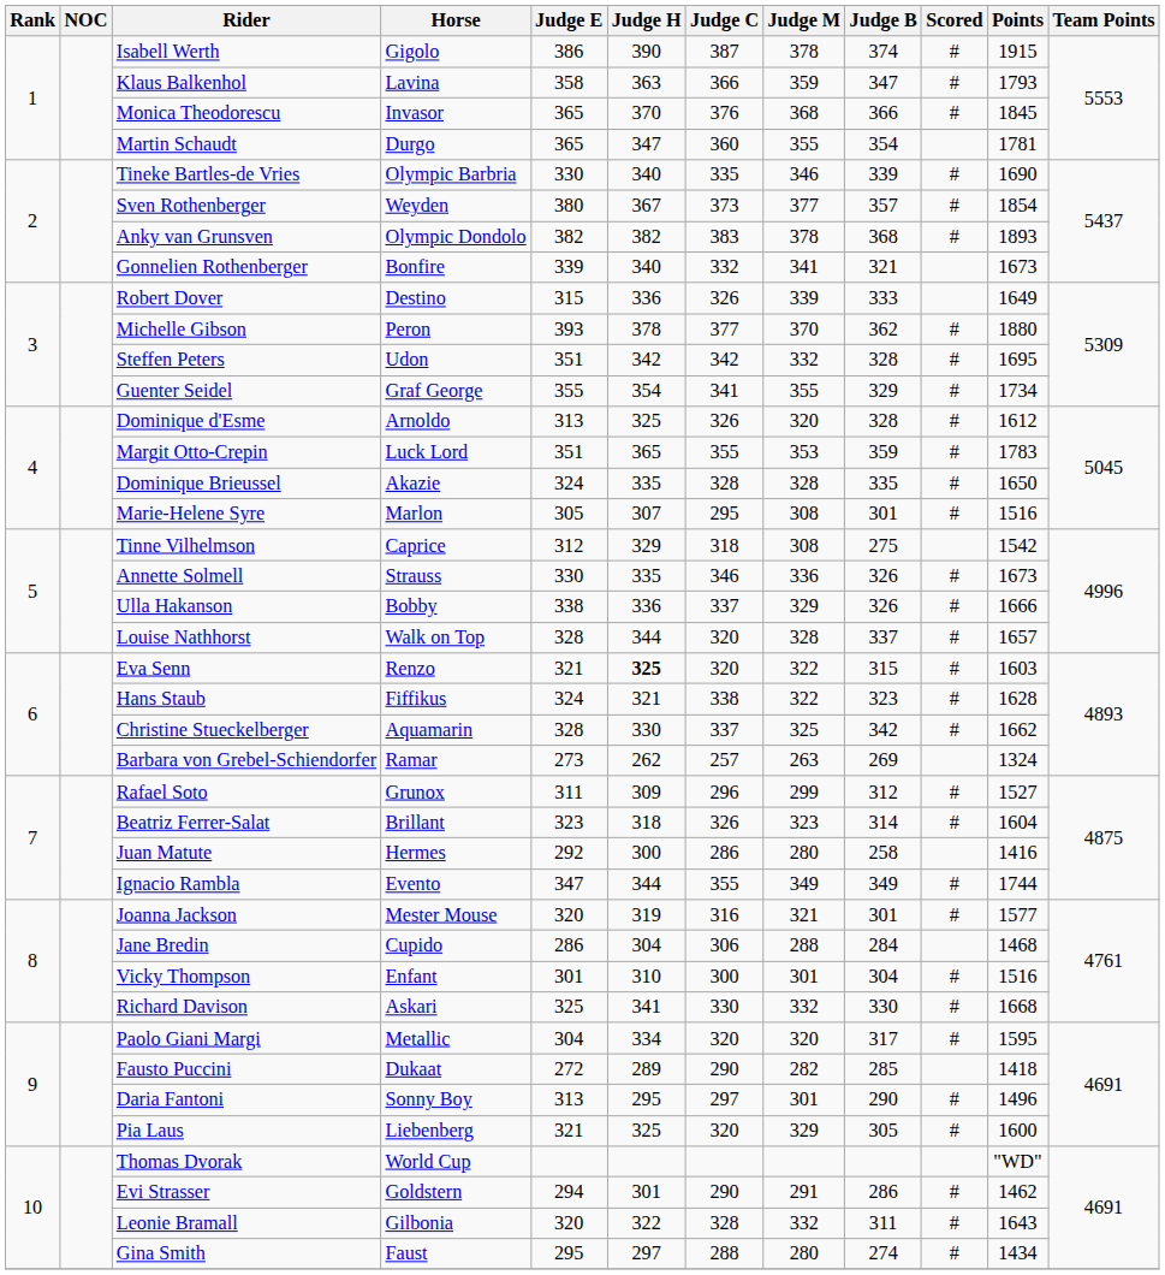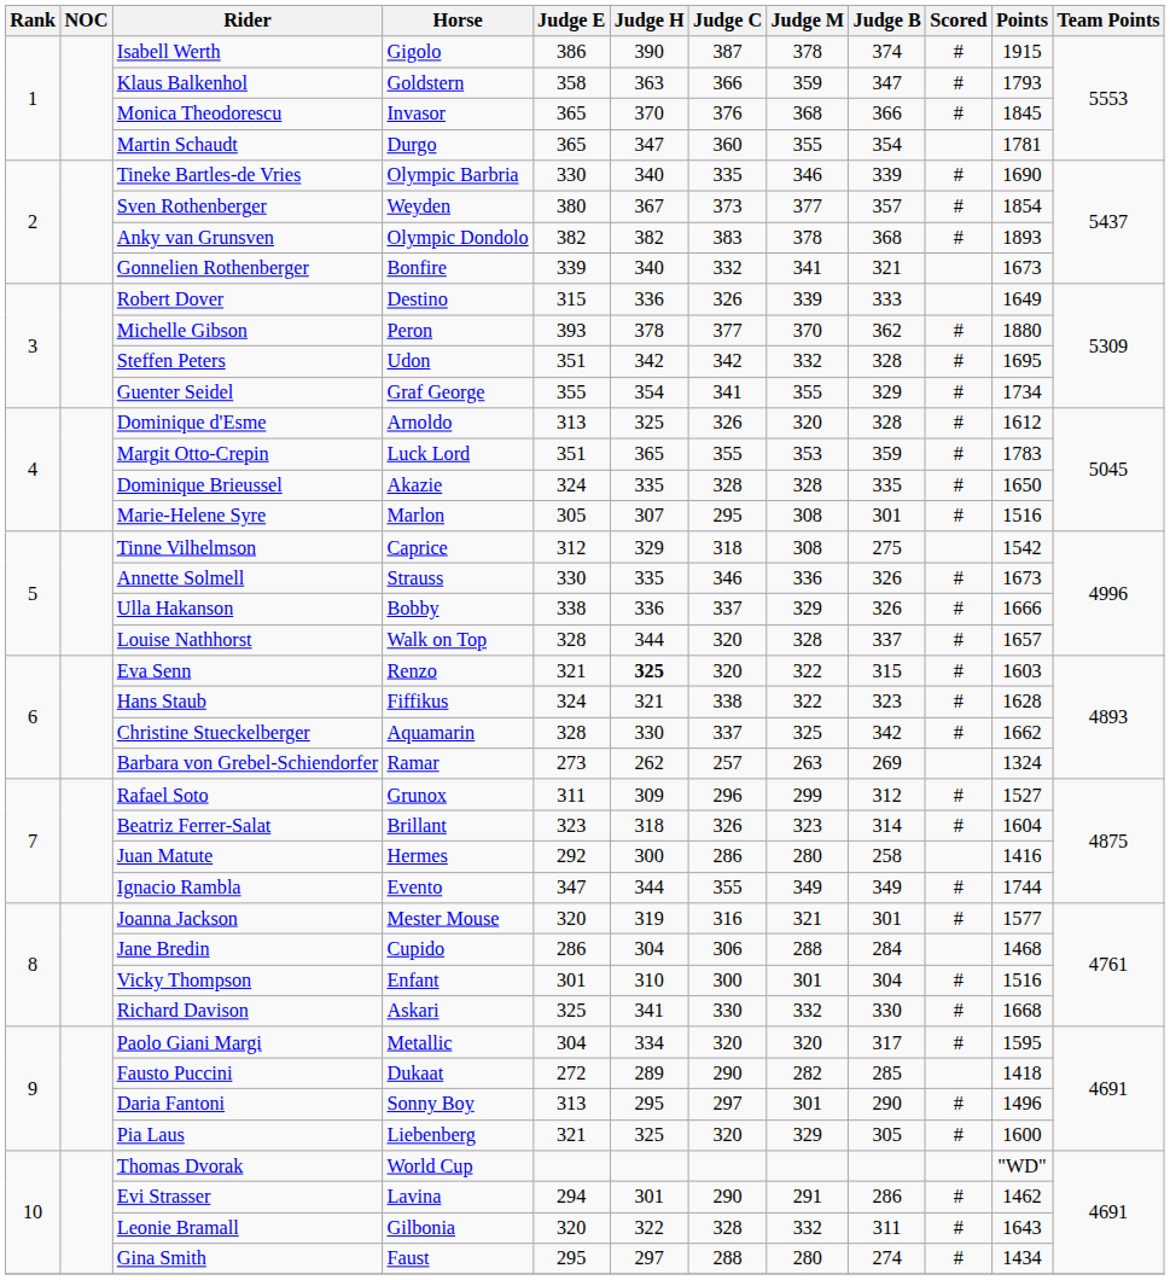 <table class="wikitable" style="text-align:center;">
 <tr>
 <th>Rank</th>
 <th>NOC</th>
 <th>Rider</th>
 <th>Horse</th>
 <th>Judge E</th>
 <th>Judge H</th>
 <th>Judge C</th>
 <th>Judge M</th>
 <th>Judge B</th>
 <th>Scored</th>
 <th>Points</th>
 <th>Team Points</th>
 </tr>
 <tr>
 <td rowspan=4 valign=middle>1</td>
 <td rowspan=4 align=middle></td>
 <td align=left><a href='#'>Isabell Werth</a></td>
 <td align=left><a href='#'>Gigolo</a></td>
 <td>386</td>
 <td>390</td>
 <td>387</td>
 <td>378</td>
 <td>374</td>
 <td>#</td>
 <td>1915</td>
 <td rowspan=4>5553</td>
 </tr>
 <tr>
 <td align=left><a href='#'>Klaus Balkenhol</a></td>
-<td align=left><a href='#'>Lavina</a></td>
+<td align=left><a href='#'>Goldstern</a></td>
 <td>358</td>
 <td>363</td>
 <td>366</td>
 <td>359</td>
 <td>347</td>
 <td>#</td>
 <td>1793</td>
 </tr>
 <tr>
 <td align=left><a href='#'>Monica Theodorescu</a></td>
 <td align=left><a href='#'>Invasor</a></td>
 <td>365</td>
 <td>370</td>
 <td>376</td>
 <td>368</td>
 <td>366</td>
 <td>#</td>
 <td>1845</td>
 </tr>
 <tr>
 <td align=left><a href='#'>Martin Schaudt</a></td>
 <td align=left><a href='#'>Durgo</a></td>
 <td>365</td>
 <td>347</td>
 <td>360</td>
 <td>355</td>
 <td>354</td>
 <td></td>
 <td>1781</td>
 </tr>
 <tr>
 <td rowspan=4 valign=middle>2</td>
 <td rowspan=4 align=middle></td>
 <td align=left><a href='#'>Tineke Bartles-de Vries</a></td>
 <td align=left><a href='#'>Olympic Barbria</a></td>
 <td>330</td>
 <td>340</td>
 <td>335</td>
 <td>346</td>
 <td>339</td>
 <td>#</td>
 <td>1690</td>
 <td rowspan=4>5437</td>
 </tr>
 <tr>
 <td align=left><a href='#'>Sven Rothenberger</a></td>
 <td align=left><a href='#'>Weyden</a></td>
 <td>380</td>
 <td>367</td>
 <td>373</td>
 <td>377</td>
 <td>357</td>
 <td>#</td>
 <td>1854</td>
 </tr>
 <tr>
 <td align=left><a href='#'>Anky van Grunsven</a></td>
 <td align=left><a href='#'>Olympic Dondolo</a></td>
 <td>382</td>
 <td>382</td>
 <td>383</td>
 <td>378</td>
 <td>368</td>
 <td>#</td>
 <td>1893</td>
 </tr>
 <tr>
 <td align=left><a href='#'>Gonnelien Rothenberger</a></td>
 <td align=left><a href='#'>Bonfire</a></td>
 <td>339</td>
 <td>340</td>
 <td>332</td>
 <td>341</td>
 <td>321</td>
 <td></td>
 <td>1673</td>
 </tr>
 <tr>
 <td rowspan=4 valign=middle>3</td>
 <td rowspan=4 align=middle></td>
 <td align=left><a href='#'>Robert Dover</a></td>
 <td align=left><a href='#'>Destino</a></td>
 <td>315</td>
 <td>336</td>
 <td>326</td>
 <td>339</td>
 <td>333</td>
 <td></td>
 <td>1649</td>
 <td rowspan=4>5309</td>
 </tr>
 <tr>
 <td align=left><a href='#'>Michelle Gibson</a></td>
 <td align=left><a href='#'>Peron</a></td>
 <td>393</td>
 <td>378</td>
 <td>377</td>
 <td>370</td>
 <td>362</td>
 <td>#</td>
 <td>1880</td>
 </tr>
 <tr>
 <td align=left><a href='#'>Steffen Peters</a></td>
 <td align=left><a href='#'>Udon</a></td>
 <td>351</td>
 <td>342</td>
 <td>342</td>
 <td>332</td>
 <td>328</td>
 <td>#</td>
 <td>1695</td>
 </tr>
 <tr>
 <td align=left><a href='#'>Guenter Seidel</a></td>
 <td align=left><a href='#'>Graf George</a></td>
 <td>355</td>
 <td>354</td>
 <td>341</td>
 <td>355</td>
 <td>329</td>
 <td>#</td>
 <td>1734</td>
 </tr>
 <tr>
 <td rowspan=4 valign=middle>4</td>
 <td rowspan=4 align=middle></td>
 <td align=left><a href='#'>Dominique d'Esme</a></td>
 <td align=left><a href='#'>Arnoldo</a></td>
 <td>313</td>
 <td>325</td>
 <td>326</td>
 <td>320</td>
 <td>328</td>
 <td>#</td>
 <td>1612</td>
 <td rowspan=4>5045</td>
 </tr>
 <tr>
 <td align=left><a href='#'>Margit Otto-Crepin</a></td>
 <td align=left><a href='#'>Luck Lord</a></td>
 <td>351</td>
 <td>365</td>
 <td>355</td>
 <td>353</td>
 <td>359</td>
 <td>#</td>
 <td>1783</td>
 </tr>
 <tr>
 <td align=left><a href='#'>Dominique Brieussel</a></td>
 <td align=left><a href='#'>Akazie</a></td>
 <td>324</td>
 <td>335</td>
 <td>328</td>
 <td>328</td>
 <td>335</td>
 <td>#</td>
 <td>1650</td>
 </tr>
 <tr>
 <td align=left><a href='#'>Marie-Helene Syre</a></td>
 <td align=left><a href='#'>Marlon</a></td>
 <td>305</td>
 <td>307</td>
 <td>295</td>
 <td>308</td>
 <td>301</td>
 <td>#</td>
 <td>1516</td>
 </tr>
 <tr>
 <td rowspan=4 valign=middle>5</td>
 <td rowspan=4 align=middle></td>
 <td align=left><a href='#'>Tinne Vilhelmson</a></td>
 <td align=left><a href='#'>Caprice</a></td>
 <td>312</td>
 <td>329</td>
 <td>318</td>
 <td>308</td>
 <td>275</td>
 <td></td>
 <td>1542</td>
 <td rowspan=4>4996</td>
 </tr>
 <tr>
 <td align=left><a href='#'>Annette Solmell</a></td>
 <td align=left><a href='#'>Strauss</a></td>
 <td>330</td>
 <td>335</td>
 <td>346</td>
 <td>336</td>
 <td>326</td>
 <td>#</td>
 <td>1673</td>
 </tr>
 <tr>
 <td align=left><a href='#'>Ulla Hakanson</a></td>
 <td align=left><a href='#'>Bobby</a></td>
 <td>338</td>
 <td>336</td>
 <td>337</td>
 <td>329</td>
 <td>326</td>
 <td>#</td>
 <td>1666</td>
 </tr>
 <tr>
 <td align=left><a href='#'>Louise Nathhorst</a></td>
 <td align=left><a href='#'>Walk on Top</a></td>
 <td>328</td>
 <td>344</td>
 <td>320</td>
 <td>328</td>
 <td>337</td>
 <td>#</td>
 <td>1657</td>
 </tr>
 <tr>
 <td rowspan=4 valign=middle>6</td>
 <td rowspan=4 align=middle></td>
 <td align=left><a href='#'>Eva Senn</a></td>
 <td align=left><a href='#'>Renzo</a></td>
 <td>321</td>
 <td><strong>325</strong></td>
 <td>320</td>
 <td>322</td>
 <td>315</td>
 <td>#</td>
 <td>1603</td>
 <td rowspan=4>4893</td>
 </tr>
 <tr>
 <td align=left><a href='#'>Hans Staub</a></td>
 <td align=left><a href='#'>Fiffikus</a></td>
 <td>324</td>
 <td>321</td>
 <td>338</td>
 <td>322</td>
 <td>323</td>
 <td>#</td>
 <td>1628</td>
 </tr>
 <tr>
 <td align=left><a href='#'>Christine Stueckelberger</a></td>
 <td align=left><a href='#'>Aquamarin</a></td>
 <td>328</td>
 <td>330</td>
 <td>337</td>
 <td>325</td>
 <td>342</td>
 <td>#</td>
 <td>1662</td>
 </tr>
 <tr>
 <td align=left><a href='#'>Barbara von Grebel-Schiendorfer</a></td>
 <td align=left><a href='#'>Ramar</a></td>
 <td>273</td>
 <td>262</td>
 <td>257</td>
 <td>263</td>
 <td>269</td>
 <td></td>
 <td>1324</td>
 </tr>
 <tr>
 <td rowspan=4 valign=middle>7</td>
 <td rowspan=4 align=middle></td>
 <td align=left><a href='#'>Rafael Soto</a></td>
 <td align=left><a href='#'>Grunox</a></td>
 <td>311</td>
 <td>309</td>
 <td>296</td>
 <td>299</td>
 <td>312</td>
 <td>#</td>
 <td>1527</td>
 <td rowspan=4>4875</td>
 </tr>
 <tr>
 <td align=left><a href='#'>Beatriz Ferrer-Salat</a></td>
 <td align=left><a href='#'>Brillant</a></td>
 <td>323</td>
 <td>318</td>
 <td>326</td>
 <td>323</td>
 <td>314</td>
 <td>#</td>
 <td>1604</td>
 </tr>
 <tr>
 <td align=left><a href='#'>Juan Matute</a></td>
 <td align=left><a href='#'>Hermes</a></td>
 <td>292</td>
 <td>300</td>
 <td>286</td>
 <td>280</td>
 <td>258</td>
 <td></td>
 <td>1416</td>
 </tr>
 <tr>
 <td align=left><a href='#'>Ignacio Rambla</a></td>
 <td align=left><a href='#'>Evento</a></td>
 <td>347</td>
 <td>344</td>
 <td>355</td>
 <td>349</td>
 <td>349</td>
 <td>#</td>
 <td>1744</td>
 </tr>
 <tr>
 <td rowspan=4 valign=middle>8</td>
 <td rowspan=4 align=middle></td>
 <td align=left><a href='#'>Joanna Jackson</a></td>
 <td align=left><a href='#'>Mester Mouse</a></td>
 <td>320</td>
 <td>319</td>
 <td>316</td>
 <td>321</td>
 <td>301</td>
 <td>#</td>
 <td>1577</td>
 <td rowspan=4>4761</td>
 </tr>
 <tr>
 <td align=left><a href='#'>Jane Bredin</a></td>
 <td align=left><a href='#'>Cupido</a></td>
 <td>286</td>
 <td>304</td>
 <td>306</td>
 <td>288</td>
 <td>284</td>
 <td></td>
 <td>1468</td>
 </tr>
 <tr>
 <td align=left><a href='#'>Vicky Thompson</a></td>
 <td align=left><a href='#'>Enfant</a></td>
 <td>301</td>
 <td>310</td>
 <td>300</td>
 <td>301</td>
 <td>304</td>
 <td>#</td>
 <td>1516</td>
 </tr>
 <tr>
 <td align=left><a href='#'>Richard Davison</a></td>
 <td align=left><a href='#'>Askari</a></td>
 <td>325</td>
 <td>341</td>
 <td>330</td>
 <td>332</td>
 <td>330</td>
 <td>#</td>
 <td>1668</td>
 </tr>
 <tr>
 <td rowspan=4 valign=middle>9</td>
 <td rowspan=4 align=middle></td>
 <td align=left><a href='#'>Paolo Giani Margi</a></td>
 <td align=left><a href='#'>Metallic</a></td>
 <td>304</td>
 <td>334</td>
 <td>320</td>
 <td>320</td>
 <td>317</td>
 <td>#</td>
 <td>1595</td>
 <td rowspan=4>4691</td>
 </tr>
 <tr>
 <td align=left><a href='#'>Fausto Puccini</a></td>
 <td align=left><a href='#'>Dukaat</a></td>
 <td>272</td>
 <td>289</td>
 <td>290</td>
 <td>282</td>
 <td>285</td>
 <td></td>
 <td>1418</td>
 </tr>
 <tr>
 <td align=left><a href='#'>Daria Fantoni</a></td>
 <td align=left><a href='#'>Sonny Boy</a></td>
 <td>313</td>
 <td>295</td>
 <td>297</td>
 <td>301</td>
 <td>290</td>
 <td>#</td>
 <td>1496</td>
 </tr>
 <tr>
 <td align=left><a href='#'>Pia Laus</a></td>
 <td align=left><a href='#'>Liebenberg</a></td>
 <td>321</td>
 <td>325</td>
 <td>320</td>
 <td>329</td>
 <td>305</td>
 <td>#</td>
 <td>1600</td>
 </tr>
 <tr>
 <td rowspan=4 valign=middle>10</td>
 <td rowspan=4 align=middle></td>
 <td align=left><a href='#'>Thomas Dvorak</a></td>
 <td align=left><a href='#'>World Cup</a></td>
 <td></td>
 <td></td>
 <td></td>
 <td></td>
 <td></td>
 <td></td>
 <td>"WD"</td>
 <td rowspan=4>4691</td>
 </tr>
 <tr>
 <td align=left><a href='#'>Evi Strasser</a></td>
-<td align=left><a href='#'>Goldstern</a></td>
+<td align=left><a href='#'>Lavina</a></td>
 <td>294</td>
 <td>301</td>
 <td>290</td>
 <td>291</td>
 <td>286</td>
 <td>#</td>
 <td>1462</td>
 </tr>
 <tr>
 <td align=left><a href='#'>Leonie Bramall</a></td>
 <td align=left><a href='#'>Gilbonia</a></td>
 <td>320</td>
 <td>322</td>
 <td>328</td>
 <td>332</td>
 <td>311</td>
 <td>#</td>
 <td>1643</td>
 </tr>
 <tr>
 <td align=left><a href='#'>Gina Smith</a></td>
 <td align=left><a href='#'>Faust</a></td>
 <td>295</td>
 <td>297</td>
 <td>288</td>
 <td>280</td>
 <td>274</td>
 <td>#</td>
 <td>1434</td>
 </tr>
 <tr>
 </tr>
 </table>
